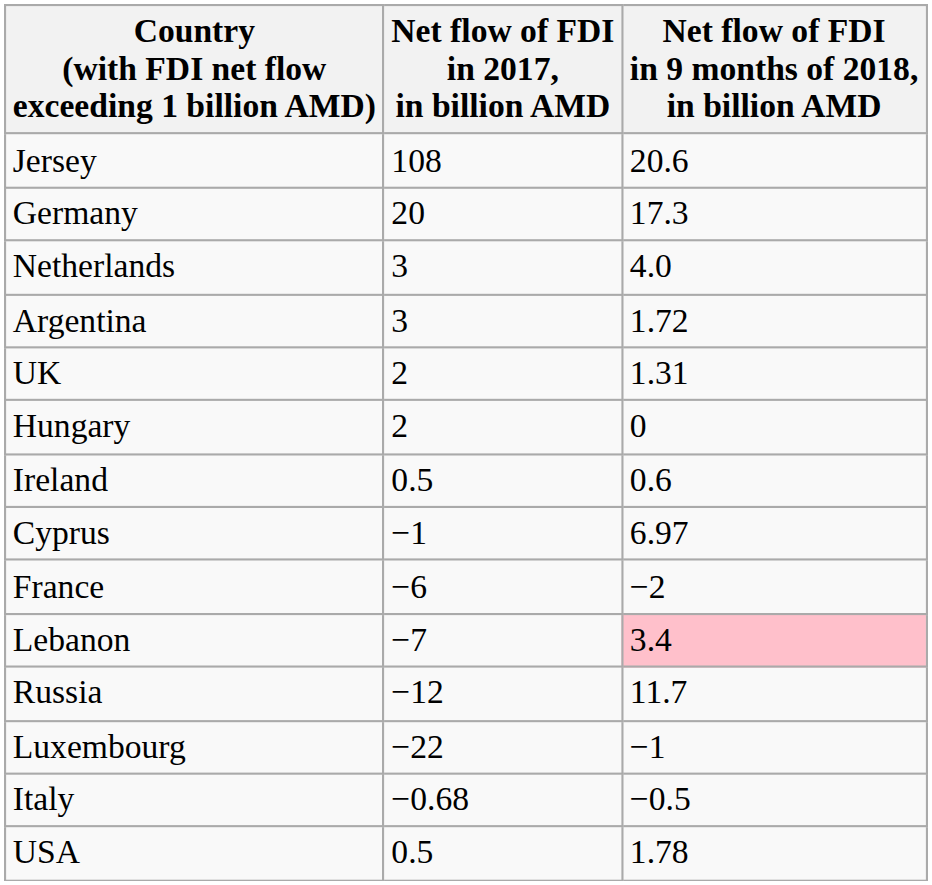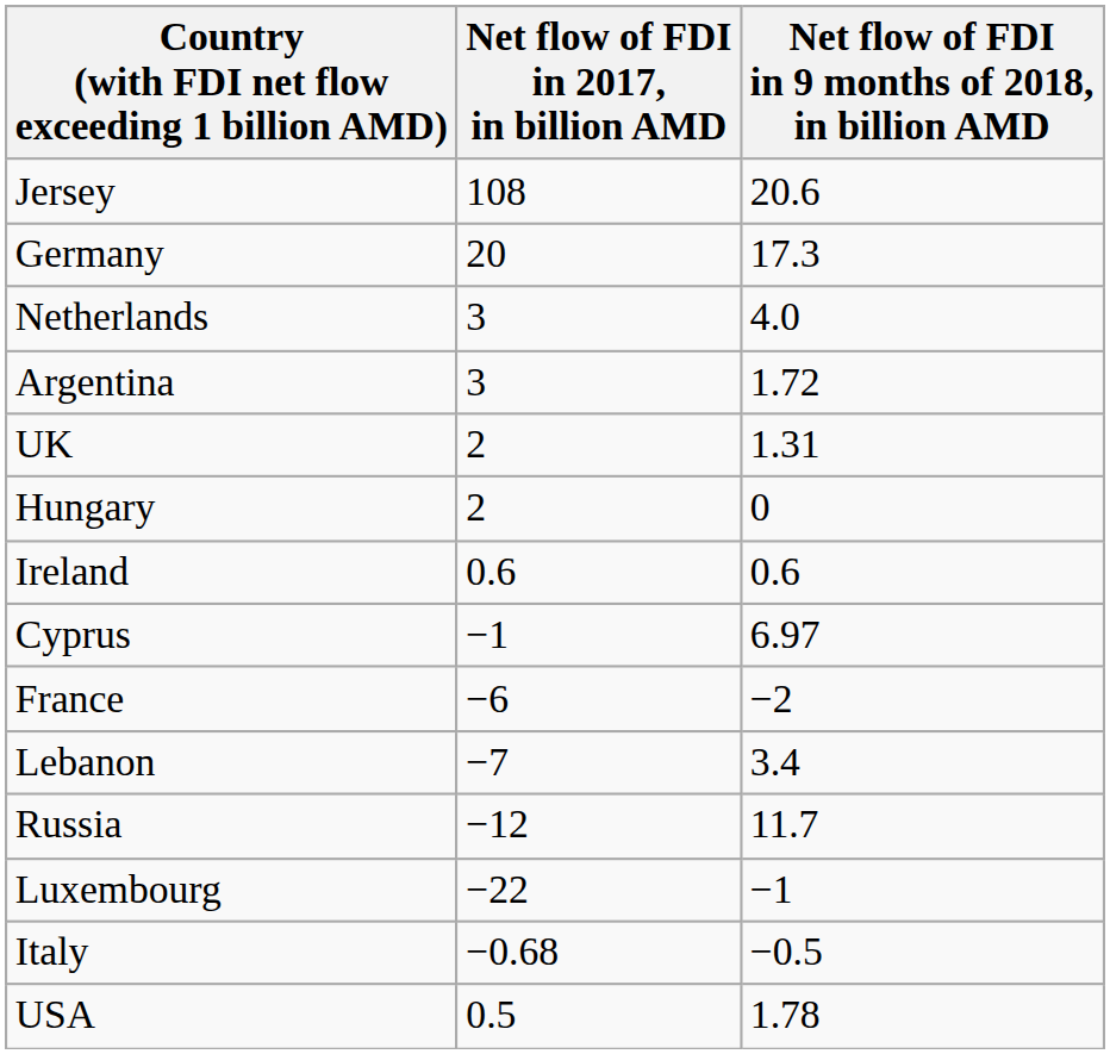 <table class="wikitable">
 <tr>
 <th>Country<br>(with FDI net flow<br>exceeding 1 billion AMD)</th>
 <th>Net flow of FDI<br>in 2017,<br>in billion AMD</th>
 <th>Net flow of FDI<br>in 9 months of 2018,<br>in billion AMD</th>
 </tr>
 <tr>
 <td>Jersey</td>
 <td>108</td>
 <td>20.6</td>
 </tr>
 <tr>
 <td>Germany</td>
 <td>20</td>
 <td>17.3</td>
 </tr>
 <tr>
 <td>Netherlands</td>
 <td>3</td>
 <td>4.0</td>
 </tr>
 <tr>
 <td>Argentina</td>
 <td>3</td>
 <td>1.72</td>
 </tr>
 <tr>
 <td>UK</td>
 <td>2</td>
 <td>1.31</td>
 </tr>
 <tr>
 <td>Hungary</td>
 <td>2</td>
 <td>0</td>
 </tr>
 <tr>
 <td>Ireland</td>
-<td>0.5</td>
+<td>0.6</td>
 <td>0.6</td>
 </tr>
 <tr>
 <td>Cyprus</td>
 <td>−1</td>
 <td>6.97</td>
 </tr>
 <tr>
 <td>France</td>
 <td>−6</td>
 <td>−2</td>
 </tr>
 <tr>
 <td>Lebanon</td>
 <td>−7</td>
-<td style="background: pink;">3.4</td>
+<td>3.4</td>
 </tr>
 <tr>
 <td>Russia</td>
 <td>−12</td>
 <td>11.7</td>
 </tr>
 <tr>
 <td>Luxembourg</td>
 <td>−22</td>
 <td>−1</td>
 </tr>
 <tr>
 <td>Italy</td>
 <td>−0.68</td>
 <td>−0.5</td>
 </tr>
 <tr>
 <td>USA</td>
 <td>0.5</td>
 <td>1.78</td>
 </tr>
 </table>
